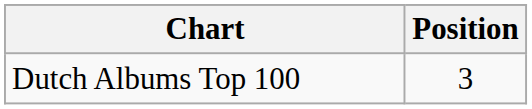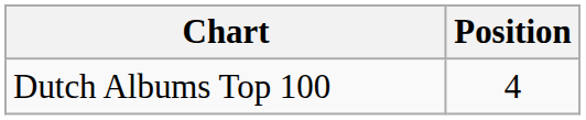 <table class="wikitable sortable">
 <tr>
 <th style="width:200px;">Chart</th>
 <th>Position</th>
 </tr>
 <tr>
 <td>Dutch Albums Top 100</td>
-<td style="text-align:center;">3</td>
+<td style="text-align:center;">4</td>
 </tr>
 </table>
